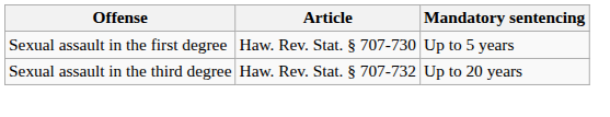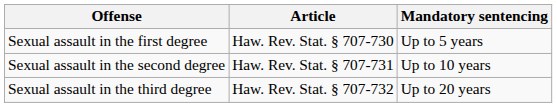 <table class="wikitable">
 <tr>
 <th>Offense</th>
 <th>Article</th>
 <th>Mandatory sentencing</th>
 </tr>
 <tr>
 <td>Sexual assault in the first degree</td>
 <td>Haw. Rev. Stat. § 707-730</td>
 <td>Up to 5 years</td>
 </tr>
 <tr>
+<td>Sexual assault in the second degree</td>
+<td>Haw. Rev. Stat. § 707-731</td>
+<td>Up to 10 years</td>
+</tr>
+<tr>
 <td>Sexual assault in the third degree</td>
 <td>Haw. Rev. Stat. § 707-732</td>
 <td>Up to 20 years</td>
 </tr>
 </table>
